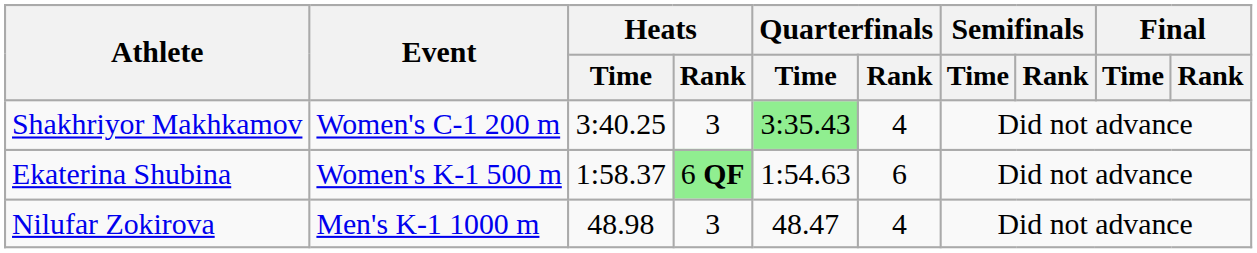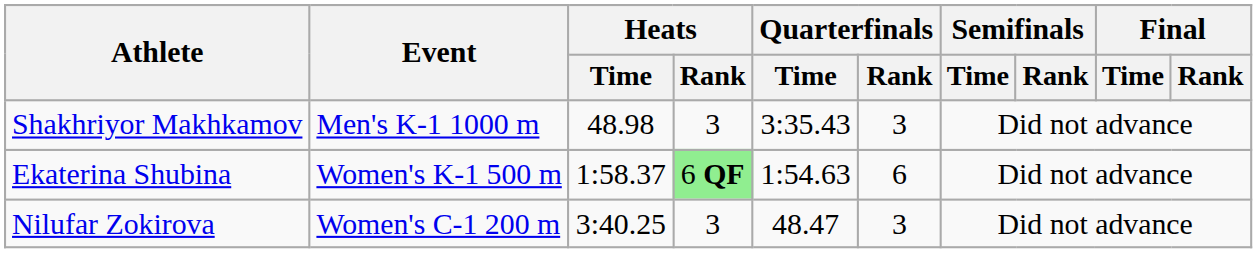 <table class=wikitable style="font-size:90%">
 <tr>
 <th rowspan="2">Athlete</th>
 <th rowspan="2">Event</th>
 <th colspan=2>Heats</th>
 <th colspan=2>Quarterfinals</th>
 <th colspan=2>Semifinals</th>
 <th colspan=2>Final</th>
 </tr>
 <tr style="font-size:95%">
 <th>Time</th>
 <th>Rank</th>
 <th>Time</th>
 <th>Rank</th>
 <th>Time</th>
 <th>Rank</th>
 <th>Time</th>
 <th>Rank</th>
 </tr>
 <tr align=center>
 <td align=left><a href='#'>Shakhriyor Makhkamov</a></td>
-<td align=left><a href='#'>Women's C-1 200 m</a></td>
-<td>3:40.25</td>
+<td align=left><a href='#'>Men's K-1 1000 m</a></td>
+<td>48.98</td>
 <td>3</td>
-<td style="background: lightgreen;">3:35.43</td>
-<td>4</td>
+<td>3:35.43</td>
+<td>3</td>
 <td colspan=4>Did not advance</td>
 </tr>
 <tr align=center>
 <td align=left><a href='#'>Ekaterina Shubina</a></td>
 <td align=left><a href='#'>Women's K-1 500 m</a></td>
 <td>1:58.37</td>
 <td style="background: lightgreen;">6 <strong>QF</strong></td>
 <td>1:54.63</td>
 <td>6</td>
 <td colspan=4>Did not advance</td>
 </tr>
 <tr align=center>
 <td align=left><a href='#'>Nilufar Zokirova</a></td>
-<td align=left><a href='#'>Men's K-1 1000 m</a></td>
-<td>48.98</td>
+<td align=left><a href='#'>Women's C-1 200 m</a></td>
+<td>3:40.25</td>
 <td>3</td>
 <td>48.47</td>
-<td>4</td>
+<td>3</td>
 <td colspan=4>Did not advance</td>
 </tr>
 </table>
